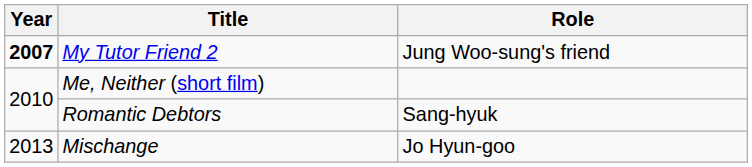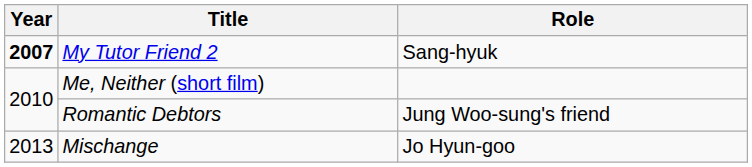 <table class="wikitable" style="width:600px">
 <tr>
 <th width=10>Year</th>
 <th>Title</th>
 <th>Role</th>
 </tr>
 <tr>
 <td><strong>2007</strong></td>
 <td><em><a href='#'>My Tutor Friend 2</a></em></td>
-<td>Jung Woo-sung's friend</td>
+<td>Sang-hyuk</td>
 </tr>
 <tr>
 <td rowspan=2>2010</td>
 <td><em>Me, Neither</em> (<a href='#'>short film</a>)</td>
 <td></td>
 </tr>
 <tr>
 <td><em>Romantic Debtors</em></td>
-<td>Sang-hyuk</td>
+<td>Jung Woo-sung's friend</td>
 </tr>
 <tr>
 <td>2013</td>
 <td><em>Mischange</em></td>
 <td>Jo Hyun-goo</td>
 </tr>
 </table>
